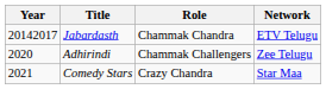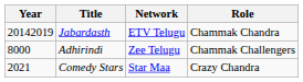 <table class="wikitable sortable">
 <tr style="text-align:center;">
 <th>Year</th>
 <th>Title</th>
+<th>Network</th>
 <th>Role</th>
-<th>Network</th>
 </tr>
 <tr>
-<td>20142017</td>
+<td>20142019</td>
 <td><em><a href='#'>Jabardasth</a></em></td>
+<td><a href='#'>ETV Telugu</a></td>
 <td>Chammak Chandra</td>
-<td><a href='#'>ETV Telugu</a></td>
 </tr>
 <tr>
-<td>2020</td>
+<td>8000</td>
 <td><em>Adhirindi</em></td>
+<td><a href='#'>Zee Telugu</a></td>
 <td>Chammak Challengers</td>
-<td><a href='#'>Zee Telugu</a></td>
 </tr>
 <tr>
 <td>2021</td>
 <td><em>Comedy Stars</em></td>
+<td><a href='#'>Star Maa</a></td>
 <td>Crazy Chandra</td>
-<td><a href='#'>Star Maa</a></td>
 </tr>
 </table>
